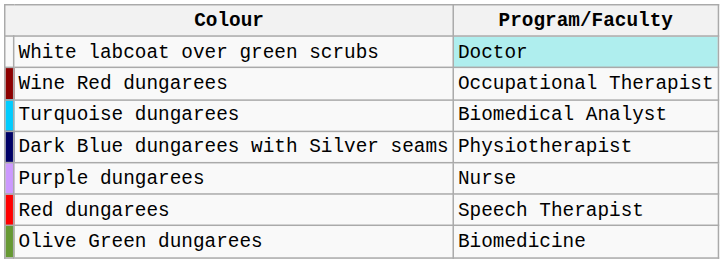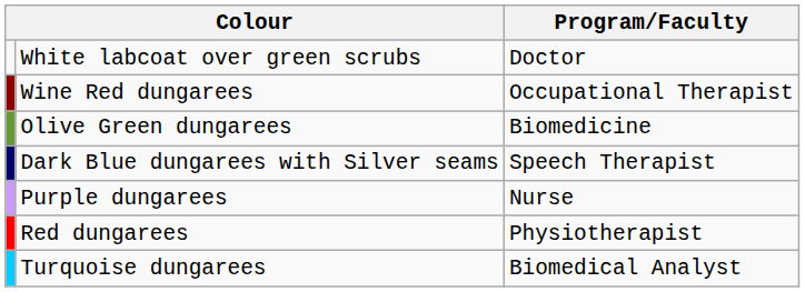 <table class=wikitable>
 <tr>
 <th colspan=2>Colour</th>
 <th>Program/Faculty</th>
 </tr>
 <tr>
 <td></td>
 <td>White labcoat over green scrubs</td>
-<td style="background: paleturquoise;">Doctor</td>
+<td>Doctor</td>
 </tr>
 <tr>
 <td style="background:#8C0000"></td>
 <td>Wine Red dungarees</td>
 <td>Occupational Therapist</td>
 </tr>
 <tr>
-<td style="background:#00CCFF"></td>
-<td>Turquoise dungarees</td>
-<td>Biomedical Analyst</td>
+<td style="background:#669933"></td>
+<td>Olive Green dungarees</td>
+<td>Biomedicine</td>
 </tr>
 <tr>
 <td style="background:#000066"></td>
 <td>Dark Blue dungarees with Silver seams</td>
-<td>Physiotherapist</td>
+<td>Speech Therapist</td>
 </tr>
 <tr>
 <td style="background:#CC99FF"></td>
 <td>Purple dungarees</td>
 <td>Nurse</td>
 </tr>
 <tr>
 <td style="background:#FF0000"></td>
 <td>Red dungarees</td>
-<td>Speech Therapist</td>
+<td>Physiotherapist</td>
 </tr>
 <tr>
-<td style="background:#669933"></td>
-<td>Olive Green dungarees</td>
-<td>Biomedicine</td>
+<td style="background:#00CCFF"></td>
+<td>Turquoise dungarees</td>
+<td>Biomedical Analyst</td>
 </tr>
 </table>
